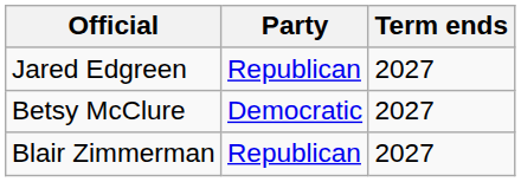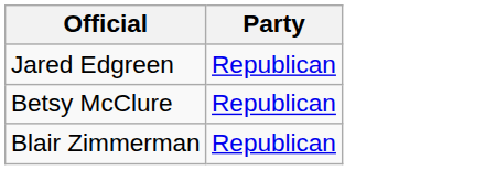 <table class="sortable wikitable">
 <tr>
 <th>Official</th>
 <th>Party</th>
-<th>Term ends</th>
 </tr>
 <tr>
 <td>Jared Edgreen</td>
 <td><a href='#'>Republican</a></td>
-<td>2027</td>
 </tr>
 <tr>
 <td>Betsy McClure</td>
-<td><a href='#'>Democratic</a></td>
-<td>2027</td>
+<td><a href='#'>Republican</a></td>
 </tr>
 <tr>
 <td>Blair Zimmerman</td>
 <td><a href='#'>Republican</a></td>
-<td>2027</td>
 </tr>
 </table>
